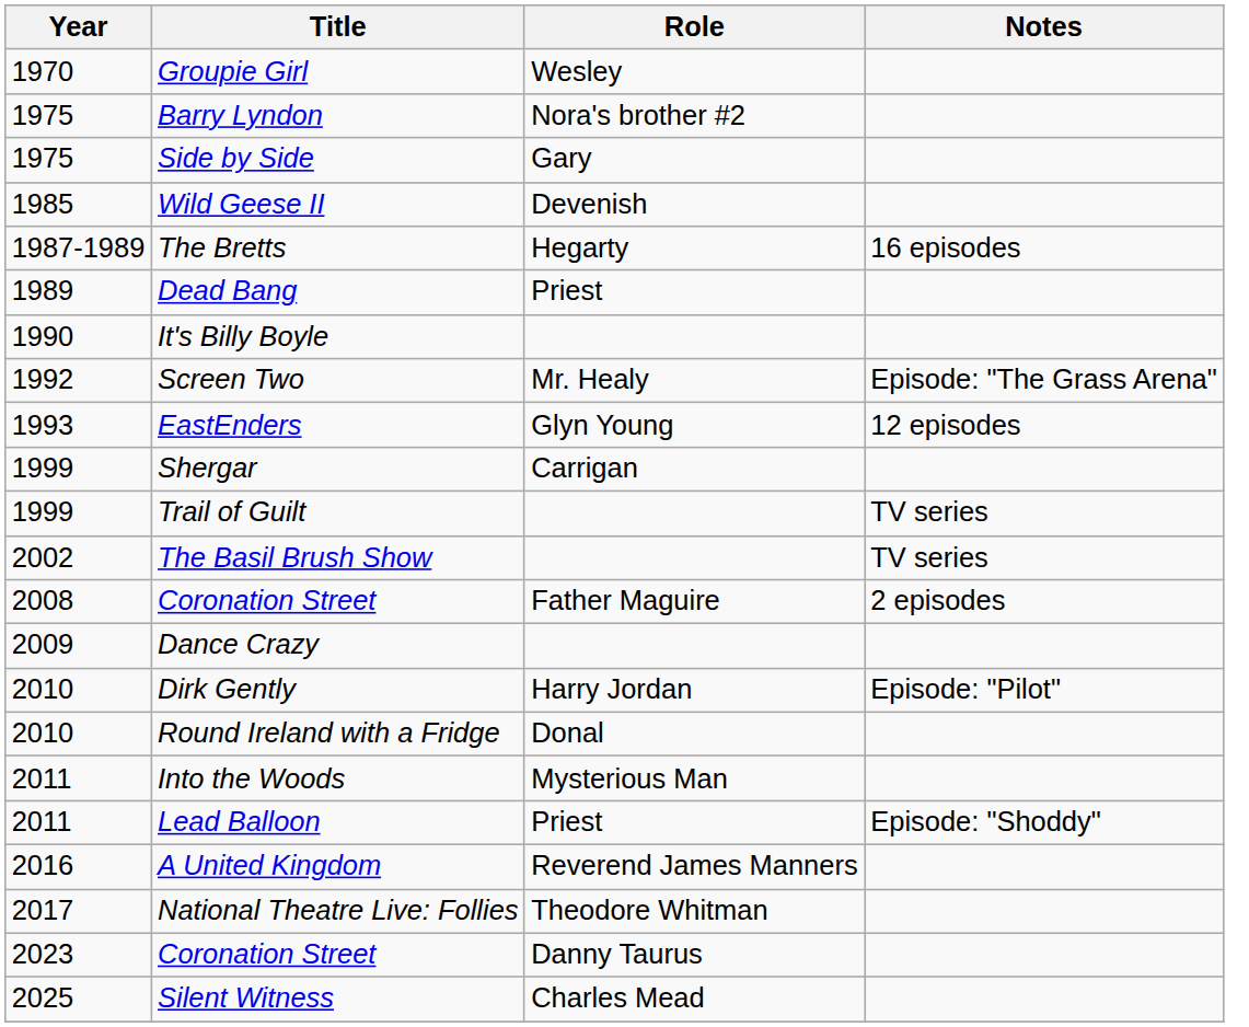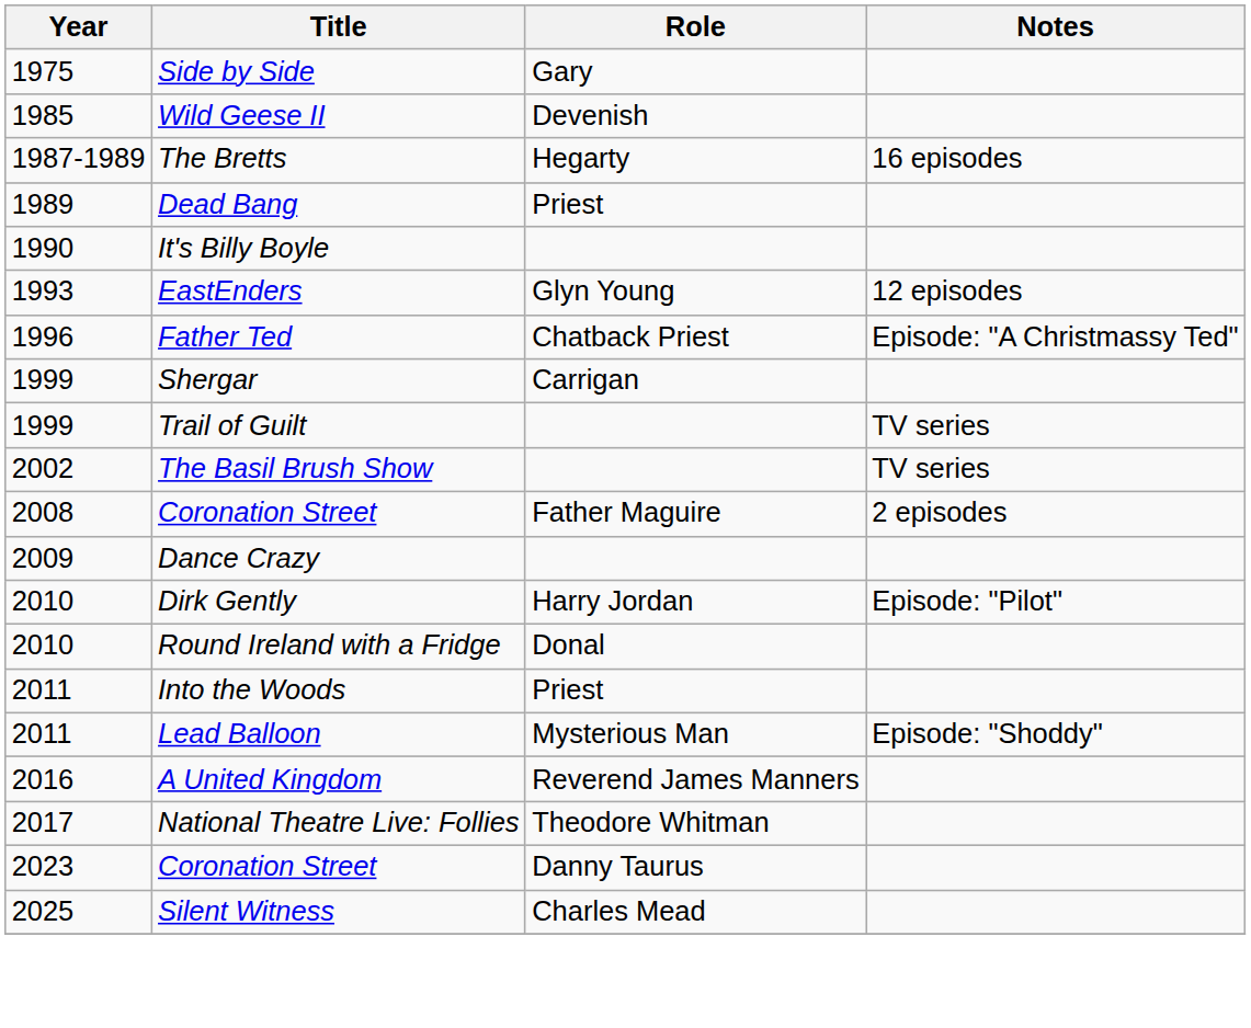 <table class="wikitable">
 <tr>
 <th>Year</th>
 <th>Title</th>
 <th>Role</th>
 <th>Notes</th>
-</tr>
-<tr>
-<td>1970</td>
-<td><em><a href='#'>Groupie Girl</a></em></td>
-<td>Wesley</td>
-<td></td>
-</tr>
-<tr>
-<td>1975</td>
-<td><em><a href='#'>Barry Lyndon</a></em></td>
-<td>Nora's brother #2</td>
-<td></td>
 </tr>
 <tr>
 <td>1975</td>
 <td><em><a href='#'>Side by Side</a></em></td>
 <td>Gary</td>
 <td></td>
 </tr>
 <tr>
 <td>1985</td>
 <td><em><a href='#'>Wild Geese II</a></em></td>
 <td>Devenish</td>
 <td></td>
 </tr>
 <tr>
 <td>1987-1989</td>
 <td><em>The Bretts</em></td>
 <td>Hegarty</td>
 <td>16 episodes</td>
 </tr>
 <tr>
 <td>1989</td>
 <td><em><a href='#'>Dead Bang</a></em></td>
 <td>Priest</td>
 <td></td>
 </tr>
 <tr>
 <td>1990</td>
 <td><em>It's Billy Boyle</em></td>
 <td></td>
 <td></td>
 </tr>
 <tr>
-<td>1992</td>
-<td><em>Screen Two</em></td>
-<td>Mr. Healy</td>
-<td>Episode: "The Grass Arena"</td>
-</tr>
-<tr>
 <td>1993</td>
 <td><em><a href='#'>EastEnders</a></em></td>
 <td>Glyn Young</td>
 <td>12 episodes</td>
+</tr>
+<tr>
+<td>1996</td>
+<td><em><a href='#'>Father Ted</a></em></td>
+<td>Chatback Priest</td>
+<td>Episode: "A Christmassy Ted"</td>
 </tr>
 <tr>
 <td>1999</td>
 <td><em>Shergar</em></td>
 <td>Carrigan</td>
 <td></td>
 </tr>
 <tr>
 <td>1999</td>
 <td><em>Trail of Guilt</em></td>
 <td></td>
 <td>TV series</td>
 </tr>
 <tr>
 <td>2002</td>
 <td><em><a href='#'>The Basil Brush Show</a></em></td>
 <td></td>
 <td>TV series</td>
 </tr>
 <tr>
 <td>2008</td>
 <td><em><a href='#'>Coronation Street</a></em></td>
 <td>Father Maguire</td>
 <td>2 episodes</td>
 </tr>
 <tr>
 <td>2009</td>
 <td><em>Dance Crazy</em></td>
 <td></td>
 <td></td>
 </tr>
 <tr>
 <td>2010</td>
 <td><em>Dirk Gently</em></td>
 <td>Harry Jordan</td>
 <td>Episode: "Pilot"</td>
 </tr>
 <tr>
 <td>2010</td>
 <td><em>Round Ireland with a Fridge</em></td>
 <td>Donal</td>
 <td></td>
 </tr>
 <tr>
 <td>2011</td>
 <td><em>Into the Woods</em></td>
-<td>Mysterious Man</td>
+<td>Priest</td>
 <td></td>
 </tr>
 <tr>
 <td>2011</td>
 <td><em><a href='#'>Lead Balloon</a></em></td>
-<td>Priest</td>
+<td>Mysterious Man</td>
 <td>Episode: "Shoddy"</td>
 </tr>
 <tr>
 <td>2016</td>
 <td><em><a href='#'>A United Kingdom</a></em></td>
 <td>Reverend James Manners</td>
 <td></td>
 </tr>
 <tr>
 <td>2017</td>
 <td><em>National Theatre Live: Follies</em></td>
 <td>Theodore Whitman</td>
 <td></td>
 </tr>
 <tr>
 <td>2023</td>
 <td><em><a href='#'>Coronation Street</a></em></td>
 <td>Danny Taurus</td>
 <td></td>
 </tr>
 <tr>
 <td>2025</td>
 <td><em><a href='#'>Silent Witness</a></em></td>
 <td>Charles Mead</td>
 <td></td>
 </tr>
 <tr>
 </tr>
 </table>
